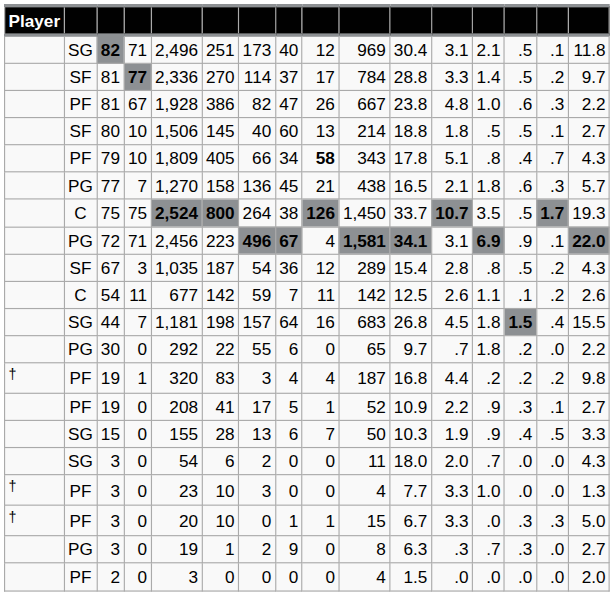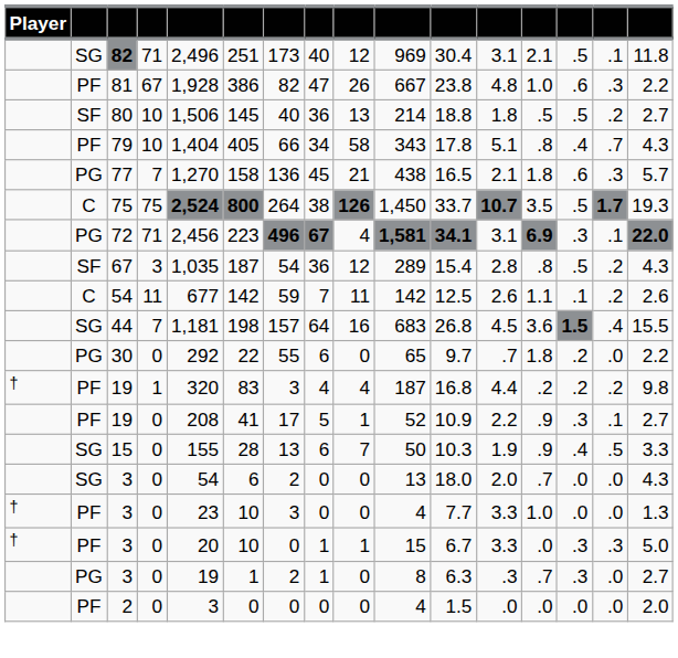 <table class="wikitable sortable" style="font-size: 95%; text-align:right;">
 <tr>
 <th style="background:#010101; color:#FFFFFF; border-top:#8D9093 3px solid; border-bottom:#8D9093 3px solid;">Player</th>
 <th style="background:#010101; color:#FFFFFF; border-top:#8D9093 3px solid; border-bottom:#8D9093 3px solid;"></th>
 <th style="background:#010101; color:#FFFFFF; border-top:#8D9093 3px solid; border-bottom:#8D9093 3px solid;"></th>
 <th style="background:#010101; color:#FFFFFF; border-top:#8D9093 3px solid; border-bottom:#8D9093 3px solid;"></th>
 <th style="background:#010101; color:#FFFFFF; border-top:#8D9093 3px solid; border-bottom:#8D9093 3px solid;"></th>
 <th style="background:#010101; color:#FFFFFF; border-top:#8D9093 3px solid; border-bottom:#8D9093 3px solid;"></th>
 <th style="background:#010101; color:#FFFFFF; border-top:#8D9093 3px solid; border-bottom:#8D9093 3px solid;"></th>
 <th style="background:#010101; color:#FFFFFF; border-top:#8D9093 3px solid; border-bottom:#8D9093 3px solid;"></th>
 <th style="background:#010101; color:#FFFFFF; border-top:#8D9093 3px solid; border-bottom:#8D9093 3px solid;"></th>
 <th style="background:#010101; color:#FFFFFF; border-top:#8D9093 3px solid; border-bottom:#8D9093 3px solid;"></th>
 <th style="background:#010101; color:#FFFFFF; border-top:#8D9093 3px solid; border-bottom:#8D9093 3px solid;"></th>
 <th style="background:#010101; color:#FFFFFF; border-top:#8D9093 3px solid; border-bottom:#8D9093 3px solid;"></th>
 <th style="background:#010101; color:#FFFFFF; border-top:#8D9093 3px solid; border-bottom:#8D9093 3px solid;"></th>
 <th style="background:#010101; color:#FFFFFF; border-top:#8D9093 3px solid; border-bottom:#8D9093 3px solid;"></th>
 <th style="background:#010101; color:#FFFFFF; border-top:#8D9093 3px solid; border-bottom:#8D9093 3px solid;"></th>
 <th style="background:#010101; color:#FFFFFF; border-top:#8D9093 3px solid; border-bottom:#8D9093 3px solid;"></th>
 </tr>
 <tr>
 <td style="text-align:left;"></td>
 <td style="text-align:center;">SG</td>
 <td style="background:#8D9093; color:#010101;"><strong>82</strong></td>
 <td>71</td>
 <td>2,496</td>
 <td>251</td>
 <td>173</td>
 <td>40</td>
 <td>12</td>
 <td>969</td>
 <td>30.4</td>
 <td>3.1</td>
 <td>2.1</td>
 <td>.5</td>
 <td>.1</td>
 <td>11.8</td>
 </tr>
 <tr>
 <td style="text-align:left;"></td>
-<td style="text-align:center;">SF</td>
-<td>81</td>
-<td style="background:#8D9093; color:#010101;"><strong>77</strong></td>
-<td>2,336</td>
-<td>270</td>
-<td>114</td>
-<td>37</td>
-<td>17</td>
-<td>784</td>
-<td>28.8</td>
-<td>3.3</td>
-<td>1.4</td>
-<td>.5</td>
-<td>.2</td>
-<td>9.7</td>
-</tr>
-<tr>
-<td style="text-align:left;"></td>
 <td style="text-align:center;">PF</td>
 <td>81</td>
 <td>67</td>
 <td>1,928</td>
 <td>386</td>
 <td>82</td>
 <td>47</td>
 <td>26</td>
 <td>667</td>
 <td>23.8</td>
 <td>4.8</td>
 <td>1.0</td>
 <td>.6</td>
 <td>.3</td>
 <td>2.2</td>
 </tr>
 <tr>
 <td style="text-align:left;"></td>
 <td style="text-align:center;">SF</td>
 <td>80</td>
 <td>10</td>
 <td>1,506</td>
 <td>145</td>
 <td>40</td>
-<td>60</td>
+<td>36</td>
 <td>13</td>
 <td>214</td>
 <td>18.8</td>
 <td>1.8</td>
 <td>.5</td>
 <td>.5</td>
-<td>.1</td>
+<td>.2</td>
 <td>2.7</td>
 </tr>
 <tr>
 <td style="text-align:left;"></td>
 <td style="text-align:center;">PF</td>
 <td>79</td>
 <td>10</td>
-<td>1,809</td>
+<td>1,404</td>
 <td>405</td>
 <td>66</td>
 <td>34</td>
-<td><strong>58</strong></td>
+<td>58</td>
 <td>343</td>
 <td>17.8</td>
 <td>5.1</td>
 <td>.8</td>
 <td>.4</td>
 <td>.7</td>
 <td>4.3</td>
 </tr>
 <tr>
 <td style="text-align:left;"></td>
 <td style="text-align:center;">PG</td>
 <td>77</td>
 <td>7</td>
 <td>1,270</td>
 <td>158</td>
 <td>136</td>
 <td>45</td>
 <td>21</td>
 <td>438</td>
 <td>16.5</td>
 <td>2.1</td>
 <td>1.8</td>
 <td>.6</td>
 <td>.3</td>
 <td>5.7</td>
 </tr>
 <tr>
 <td style="text-align:left;"></td>
 <td style="text-align:center;">C</td>
 <td>75</td>
 <td>75</td>
 <td style="background:#8D9093; color:#010101;"><strong>2,524</strong></td>
 <td style="background:#8D9093; color:#010101;"><strong>800</strong></td>
 <td>264</td>
 <td>38</td>
 <td style="background:#8D9093; color:#010101;"><strong>126</strong></td>
 <td>1,450</td>
 <td>33.7</td>
 <td style="background:#8D9093; color:#010101;"><strong>10.7</strong></td>
 <td>3.5</td>
 <td>.5</td>
 <td style="background:#8D9093; color:#010101;"><strong>1.7</strong></td>
 <td>19.3</td>
 </tr>
 <tr>
 <td style="text-align:left;"></td>
 <td style="text-align:center;">PG</td>
 <td>72</td>
 <td>71</td>
 <td>2,456</td>
 <td>223</td>
 <td style="background:#8D9093; color:#010101;"><strong>496</strong></td>
 <td style="background:#8D9093; color:#010101;"><strong>67</strong></td>
 <td>4</td>
 <td style="background:#8D9093; color:#010101;"><strong>1,581</strong></td>
 <td style="background:#8D9093; color:#010101;"><strong>34.1</strong></td>
 <td>3.1</td>
 <td style="background:#8D9093; color:#010101;"><strong>6.9</strong></td>
-<td>.9</td>
+<td>.3</td>
 <td>.1</td>
 <td style="background:#8D9093; color:#010101;"><strong>22.0</strong></td>
 </tr>
 <tr>
 <td style="text-align:left;"></td>
 <td style="text-align:center;">SF</td>
 <td>67</td>
 <td>3</td>
 <td>1,035</td>
 <td>187</td>
 <td>54</td>
 <td>36</td>
 <td>12</td>
 <td>289</td>
 <td>15.4</td>
 <td>2.8</td>
 <td>.8</td>
 <td>.5</td>
 <td>.2</td>
 <td>4.3</td>
 </tr>
 <tr>
 <td style="text-align:left;"></td>
 <td style="text-align:center;">C</td>
 <td>54</td>
 <td>11</td>
 <td>677</td>
 <td>142</td>
 <td>59</td>
 <td>7</td>
 <td>11</td>
 <td>142</td>
 <td>12.5</td>
 <td>2.6</td>
 <td>1.1</td>
 <td>.1</td>
 <td>.2</td>
 <td>2.6</td>
 </tr>
 <tr>
 <td style="text-align:left;"></td>
 <td style="text-align:center;">SG</td>
 <td>44</td>
 <td>7</td>
 <td>1,181</td>
 <td>198</td>
 <td>157</td>
 <td>64</td>
 <td>16</td>
 <td>683</td>
 <td>26.8</td>
 <td>4.5</td>
-<td>1.8</td>
+<td>3.6</td>
 <td style="background:#8D9093; color:#010101;"><strong>1.5</strong></td>
 <td>.4</td>
 <td>15.5</td>
 </tr>
 <tr>
 <td style="text-align:left;"></td>
 <td style="text-align:center;">PG</td>
 <td>30</td>
 <td>0</td>
 <td>292</td>
 <td>22</td>
 <td>55</td>
 <td>6</td>
 <td>0</td>
 <td>65</td>
 <td>9.7</td>
 <td>.7</td>
 <td>1.8</td>
 <td>.2</td>
 <td>.0</td>
 <td>2.2</td>
 </tr>
 <tr>
 <td style="text-align:left;"><sup>†</sup></td>
 <td style="text-align:center;">PF</td>
 <td>19</td>
 <td>1</td>
 <td>320</td>
 <td>83</td>
 <td>3</td>
 <td>4</td>
 <td>4</td>
 <td>187</td>
 <td>16.8</td>
 <td>4.4</td>
 <td>.2</td>
 <td>.2</td>
 <td>.2</td>
 <td>9.8</td>
 </tr>
 <tr>
 <td style="text-align:left;"></td>
 <td style="text-align:center;">PF</td>
 <td>19</td>
 <td>0</td>
 <td>208</td>
 <td>41</td>
 <td>17</td>
 <td>5</td>
 <td>1</td>
 <td>52</td>
 <td>10.9</td>
 <td>2.2</td>
 <td>.9</td>
 <td>.3</td>
 <td>.1</td>
 <td>2.7</td>
 </tr>
 <tr>
 <td style="text-align:left;"></td>
 <td style="text-align:center;">SG</td>
 <td>15</td>
 <td>0</td>
 <td>155</td>
 <td>28</td>
 <td>13</td>
 <td>6</td>
 <td>7</td>
 <td>50</td>
 <td>10.3</td>
 <td>1.9</td>
 <td>.9</td>
 <td>.4</td>
 <td>.5</td>
 <td>3.3</td>
 </tr>
 <tr>
 <td style="text-align:left;"></td>
 <td style="text-align:center;">SG</td>
 <td>3</td>
 <td>0</td>
 <td>54</td>
 <td>6</td>
 <td>2</td>
 <td>0</td>
 <td>0</td>
-<td>11</td>
+<td>13</td>
 <td>18.0</td>
 <td>2.0</td>
 <td>.7</td>
 <td>.0</td>
 <td>.0</td>
 <td>4.3</td>
 </tr>
 <tr>
 <td style="text-align:left;"><sup>†</sup></td>
 <td style="text-align:center;">PF</td>
 <td>3</td>
 <td>0</td>
 <td>23</td>
 <td>10</td>
 <td>3</td>
 <td>0</td>
 <td>0</td>
 <td>4</td>
 <td>7.7</td>
 <td>3.3</td>
 <td>1.0</td>
 <td>.0</td>
 <td>.0</td>
 <td>1.3</td>
 </tr>
 <tr>
 <td style="text-align:left;"><sup>†</sup></td>
 <td style="text-align:center;">PF</td>
 <td>3</td>
 <td>0</td>
 <td>20</td>
 <td>10</td>
 <td>0</td>
 <td>1</td>
 <td>1</td>
 <td>15</td>
 <td>6.7</td>
 <td>3.3</td>
 <td>.0</td>
 <td>.3</td>
 <td>.3</td>
 <td>5.0</td>
 </tr>
 <tr>
 <td style="text-align:left;"></td>
 <td style="text-align:center;">PG</td>
 <td>3</td>
 <td>0</td>
 <td>19</td>
 <td>1</td>
 <td>2</td>
-<td>9</td>
+<td>1</td>
 <td>0</td>
 <td>8</td>
 <td>6.3</td>
 <td>.3</td>
 <td>.7</td>
 <td>.3</td>
 <td>.0</td>
 <td>2.7</td>
 </tr>
 <tr>
 <td style="text-align:left;"></td>
 <td style="text-align:center;">PF</td>
 <td>2</td>
 <td>0</td>
 <td>3</td>
 <td>0</td>
 <td>0</td>
 <td>0</td>
 <td>0</td>
 <td>4</td>
 <td>1.5</td>
 <td>.0</td>
 <td>.0</td>
 <td>.0</td>
 <td>.0</td>
 <td>2.0</td>
 </tr>
 </table>
